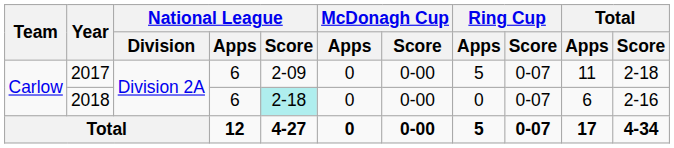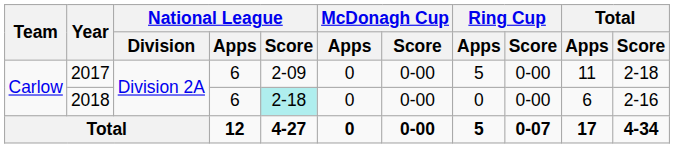 <table class="wikitable" style="text-align:center">
 <tr>
 <th rowspan="2">Team</th>
 <th rowspan="2">Year</th>
 <th colspan="3"><a href='#'>National League</a></th>
 <th colspan="2"><a href='#'>McDonagh Cup</a></th>
 <th colspan="2"><a href='#'>Ring Cup</a></th>
 <th colspan="2">Total</th>
 </tr>
 <tr>
 <th>Division</th>
 <th>Apps</th>
 <th>Score</th>
 <th>Apps</th>
 <th>Score</th>
 <th>Apps</th>
 <th>Score</th>
 <th>Apps</th>
 <th>Score</th>
 </tr>
 <tr>
 <td rowspan="2"><a href='#'>Carlow</a></td>
 <td>2017</td>
 <td rowspan="2"><a href='#'>Division 2A</a></td>
 <td>6</td>
 <td>2-09</td>
 <td>0</td>
 <td>0-00</td>
 <td>5</td>
-<td>0-07</td>
+<td>0-00</td>
 <td>11</td>
 <td>2-18</td>
 </tr>
 <tr>
 <td>2018</td>
 <td>6</td>
 <td style="background: paleturquoise;">2-18</td>
 <td>0</td>
 <td>0-00</td>
 <td>0</td>
-<td>0-07</td>
+<td>0-00</td>
 <td>6</td>
 <td>2-16</td>
 </tr>
 <tr>
 <th colspan="3">Total</th>
 <td><strong>12</strong></td>
 <td><strong>4-27</strong></td>
 <td><strong>0</strong></td>
 <td><strong>0-00</strong></td>
 <td><strong>5</strong></td>
 <td><strong>0-07</strong></td>
 <td><strong>17</strong></td>
 <td><strong>4-34</strong></td>
 </tr>
 </table>
